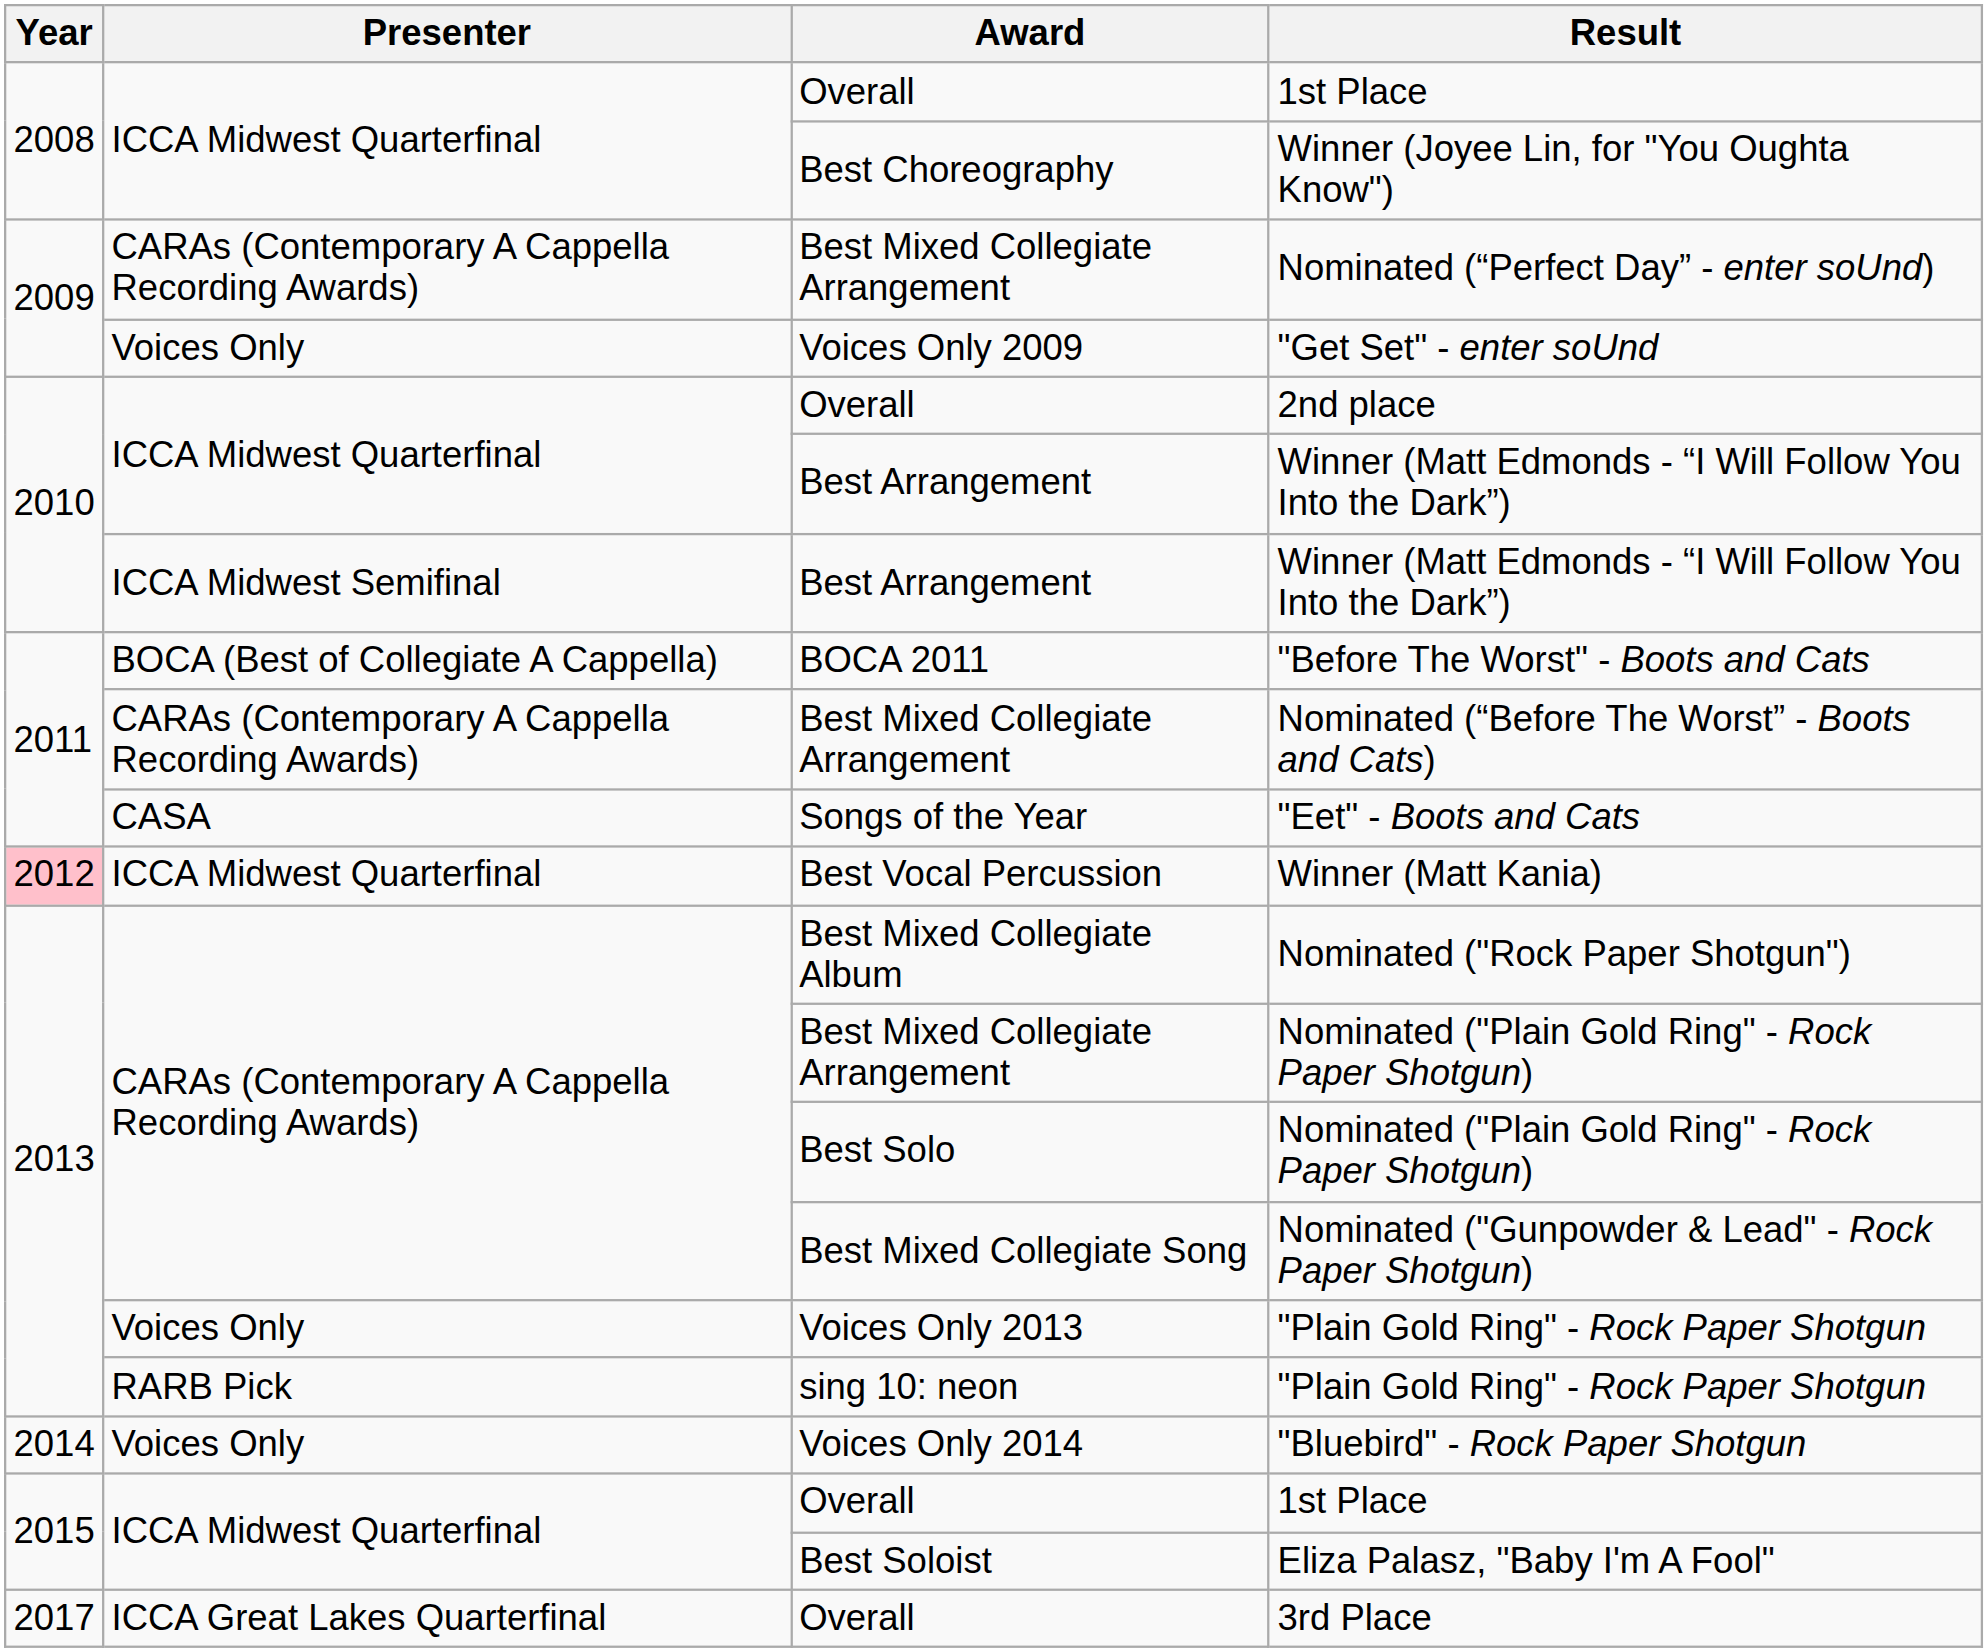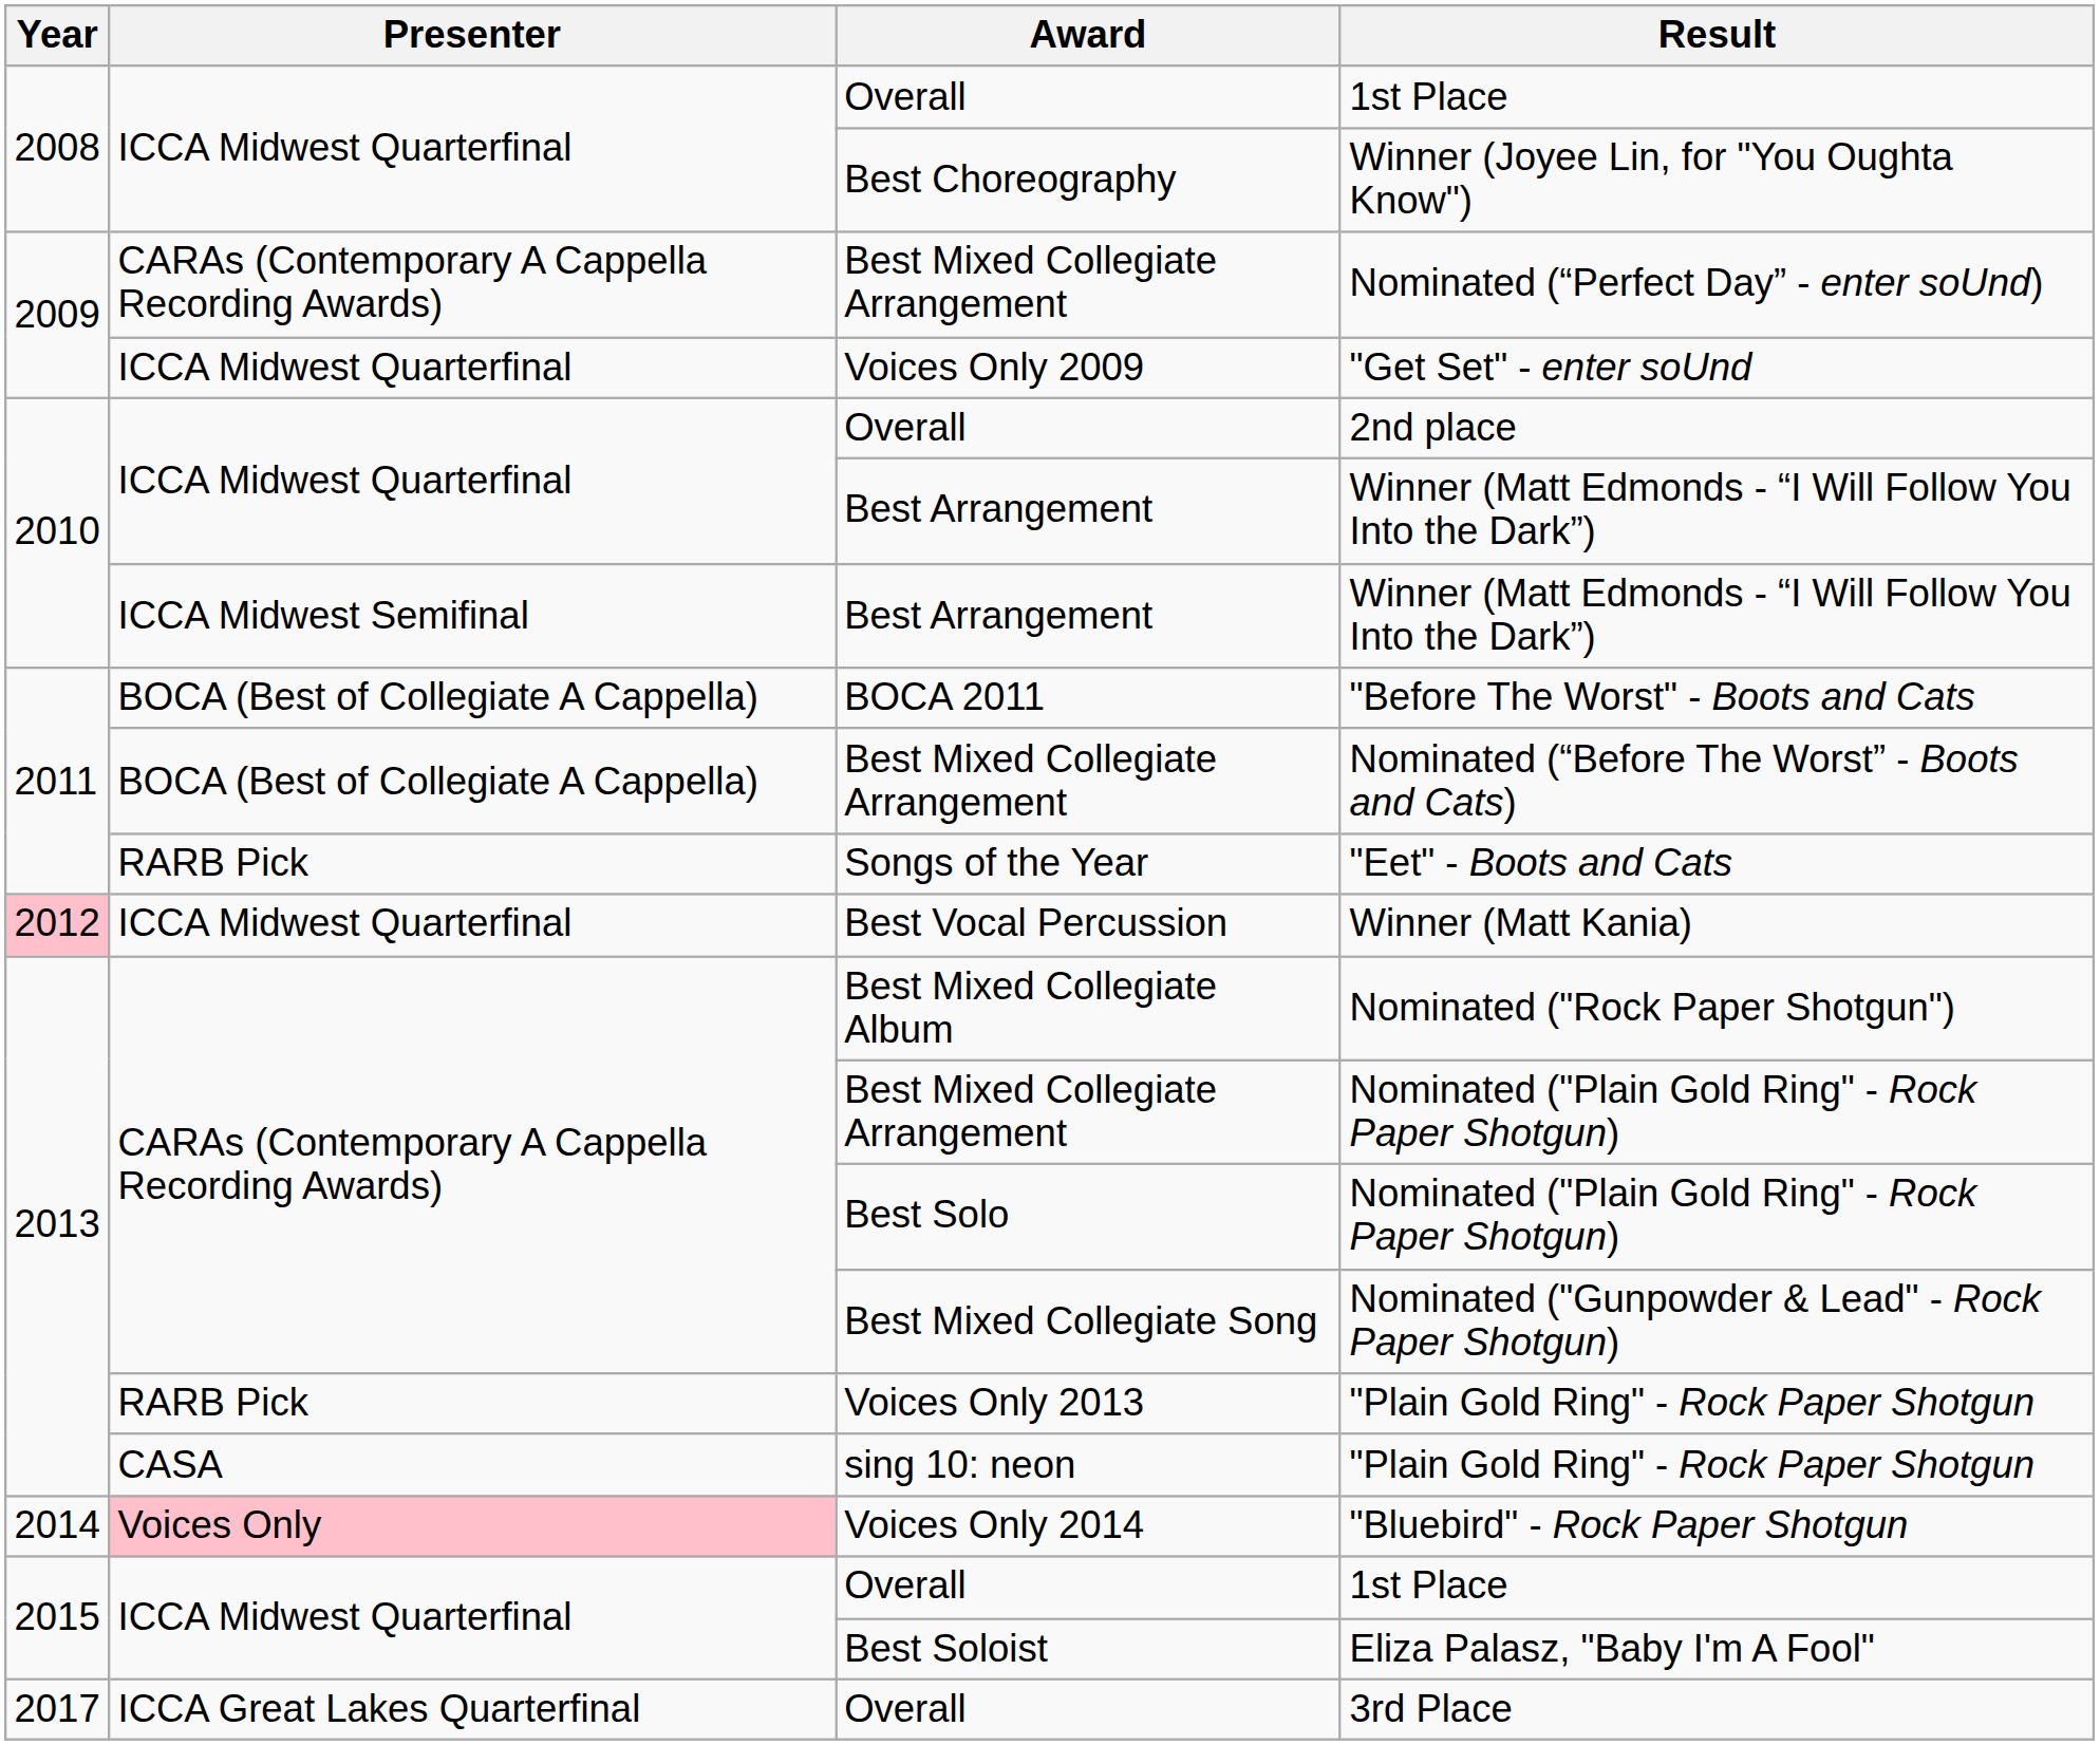 <table class="wikitable">
 <tr>
 <th>Year</th>
 <th>Presenter</th>
 <th>Award</th>
 <th>Result</th>
 </tr>
 <tr>
 <td rowspan="2">2008</td>
 <td rowspan="2">ICCA Midwest Quarterfinal</td>
 <td>Overall</td>
 <td>1st Place</td>
 </tr>
 <tr>
 <td>Best Choreography</td>
 <td>Winner (Joyee Lin, for "You Oughta Know")</td>
 </tr>
 <tr>
 <td rowspan="2">2009</td>
 <td>CARAs (Contemporary A Cappella Recording Awards)</td>
 <td>Best Mixed Collegiate Arrangement</td>
 <td>Nominated (“Perfect Day” - <em>enter soUnd</em>)</td>
 </tr>
 <tr>
-<td>Voices Only</td>
+<td>ICCA Midwest Quarterfinal</td>
 <td>Voices Only 2009</td>
 <td>"Get Set" - <em>enter soUnd</em></td>
 </tr>
 <tr>
 <td rowspan="3">2010</td>
 <td rowspan="2">ICCA Midwest Quarterfinal</td>
 <td>Overall</td>
 <td>2nd place</td>
 </tr>
 <tr>
 <td>Best Arrangement</td>
 <td>Winner (Matt Edmonds - “I Will Follow You Into the Dark”)</td>
 </tr>
 <tr>
 <td>ICCA Midwest Semifinal</td>
 <td>Best Arrangement</td>
 <td>Winner (Matt Edmonds - “I Will Follow You Into the Dark”)</td>
 </tr>
 <tr>
 <td rowspan="3">2011</td>
 <td>BOCA (Best of Collegiate A Cappella)</td>
 <td>BOCA 2011</td>
 <td>"Before The Worst" - <em>Boots and Cats</em></td>
 </tr>
 <tr>
-<td>CARAs (Contemporary A Cappella Recording Awards)</td>
+<td>BOCA (Best of Collegiate A Cappella)</td>
 <td>Best Mixed Collegiate Arrangement</td>
 <td>Nominated (“Before The Worst” - <em>Boots and Cats</em>)</td>
 </tr>
 <tr>
-<td>CASA</td>
+<td>RARB Pick</td>
 <td>Songs of the Year</td>
 <td>"Eet" - <em>Boots and Cats</em></td>
 </tr>
 <tr>
 <td style="background: pink;">2012</td>
 <td>ICCA Midwest Quarterfinal</td>
 <td>Best Vocal Percussion</td>
 <td>Winner (Matt Kania)</td>
 </tr>
 <tr>
 <td rowspan="6">2013</td>
 <td rowspan="4">CARAs (Contemporary A Cappella Recording Awards)</td>
 <td>Best Mixed Collegiate Album</td>
 <td>Nominated ("Rock Paper Shotgun")</td>
 </tr>
 <tr>
 <td>Best Mixed Collegiate Arrangement</td>
 <td>Nominated ("Plain Gold Ring" - <em>Rock Paper Shotgun</em>)</td>
 </tr>
 <tr>
 <td>Best Solo</td>
 <td>Nominated ("Plain Gold Ring" - <em>Rock Paper Shotgun</em>)</td>
 </tr>
 <tr>
 <td>Best Mixed Collegiate Song</td>
 <td>Nominated ("Gunpowder & Lead" - <em>Rock Paper Shotgun</em>)</td>
 </tr>
 <tr>
-<td>Voices Only</td>
+<td>RARB Pick</td>
 <td>Voices Only 2013</td>
 <td>"Plain Gold Ring" - <em>Rock Paper Shotgun</em></td>
 </tr>
 <tr>
-<td>RARB Pick</td>
+<td>CASA</td>
 <td>sing 10: neon</td>
 <td>"Plain Gold Ring" - <em>Rock Paper Shotgun</em></td>
 </tr>
 <tr>
 <td rowspan="1">2014</td>
-<td>Voices Only</td>
+<td style="background: pink;">Voices Only</td>
 <td>Voices Only 2014</td>
 <td>"Bluebird" - <em>Rock Paper Shotgun</em></td>
 </tr>
 <tr>
 <td rowspan="2">2015</td>
 <td rowspan="2">ICCA Midwest Quarterfinal</td>
 <td>Overall</td>
 <td>1st Place</td>
 </tr>
 <tr>
 <td>Best Soloist</td>
 <td>Eliza Palasz, "Baby I'm A Fool"</td>
 </tr>
 <tr>
 <td rowspan="2">2017</td>
 <td rowspan="2">ICCA Great Lakes Quarterfinal</td>
 <td>Overall</td>
 <td>3rd Place</td>
 </tr>
 </table>
